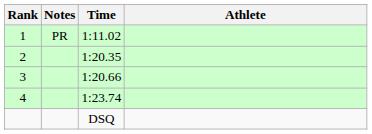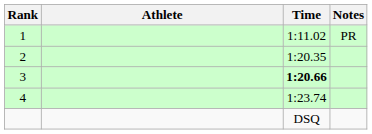 <table class="wikitable" style="text-align:center">
 <tr>
 <th>Rank</th>
+<th Style="width:18em">Athlete</th>
+<th>Time</th>
 <th>Notes</th>
-<th>Time</th>
-<th Style="width:18em">Athlete</th>
 </tr>
 <tr style="background:#cfc">
 <td>1</td>
+<td style="text-align:left"></td>
+<td>1:11.02</td>
 <td>PR</td>
-<td>1:11.02</td>
-<td style="text-align:left"></td>
 </tr>
 <tr style="background:#cfc">
 <td>2</td>
+<td style="text-align:left"></td>
+<td>1:20.35</td>
 <td></td>
-<td>1:20.35</td>
-<td style="text-align:left"></td>
 </tr>
 <tr style="background:#cfc">
 <td>3</td>
+<td style="text-align:left"></td>
+<td><strong>1:20.66</strong></td>
 <td></td>
-<td>1:20.66</td>
-<td style="text-align:left"></td>
 </tr>
 <tr style="background:#cfc">
 <td>4</td>
+<td style="text-align:left"></td>
+<td>1:23.74</td>
 <td></td>
-<td>1:23.74</td>
-<td style="text-align:left"></td>
 </tr>
 <tr>
 <td></td>
+<td style="text-align:left"></td>
+<td>DSQ</td>
 <td></td>
-<td>DSQ</td>
-<td style="text-align:left"></td>
 </tr>
 </table>
